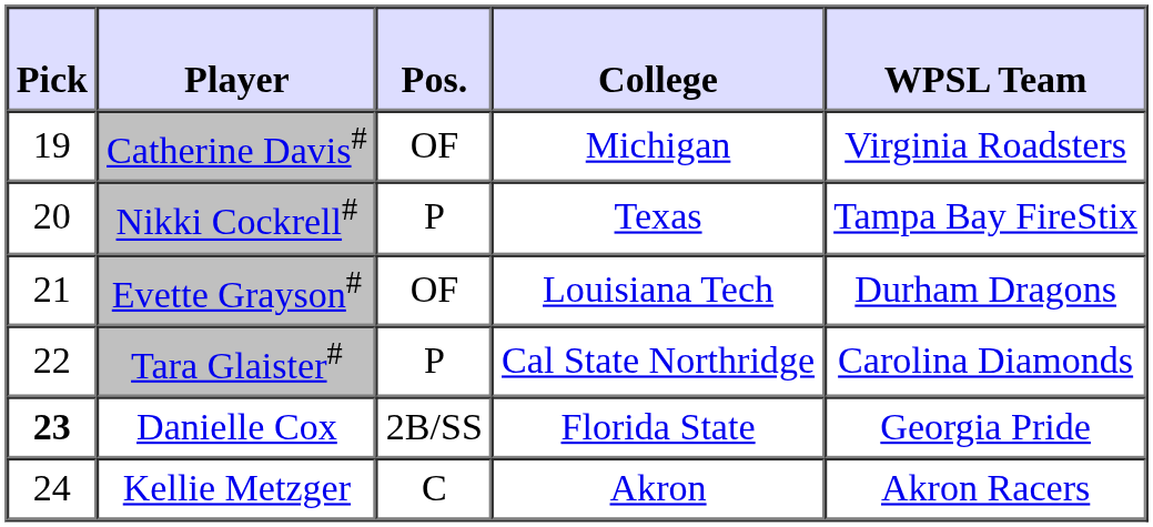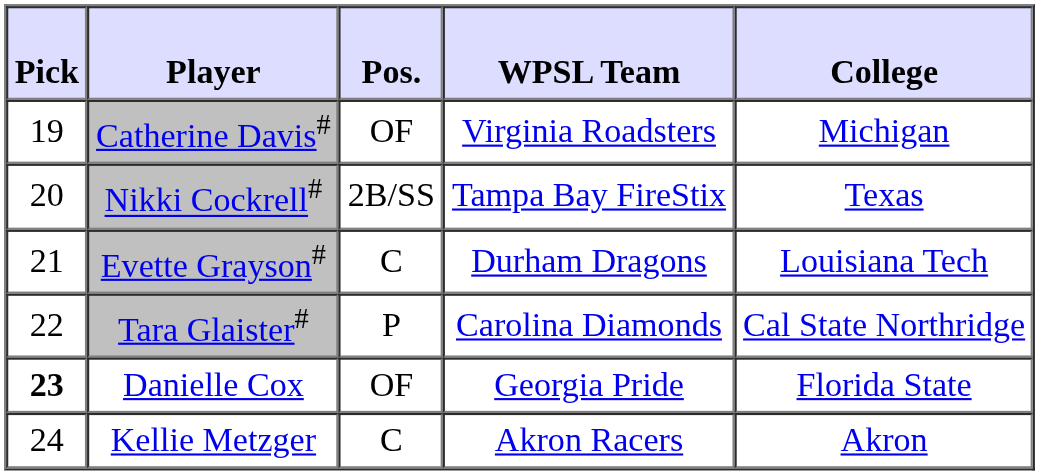 <table style="text-align: center" border="1" cellpadding="3" cellspacing="0">
 <tr>
 <th style="background:#ddf;"><br>Pick</th>
 <th style="background:#ddf;"><br>Player</th>
 <th style="background:#ddf;"><br>Pos.</th>
+<th style="background:#ddf;"><br>WPSL Team</th>
 <th style="background:#ddf;"><br>College</th>
-<th style="background:#ddf;"><br>WPSL Team</th>
 </tr>
 <tr>
 <td>19</td>
 <td style="background:#C0C0C0;"><a href='#'>Catherine Davis</a><sup>#</sup></td>
 <td>OF</td>
+<td><a href='#'>Virginia Roadsters</a></td>
 <td><a href='#'>Michigan</a></td>
-<td><a href='#'>Virginia Roadsters</a></td>
 </tr>
 <tr>
 <td>20</td>
 <td style="background:#C0C0C0;"><a href='#'>Nikki Cockrell</a><sup>#</sup></td>
-<td>P</td>
+<td>2B/SS</td>
+<td><a href='#'>Tampa Bay FireStix</a></td>
 <td><a href='#'>Texas</a></td>
-<td><a href='#'>Tampa Bay FireStix</a></td>
 </tr>
 <tr>
 <td>21</td>
 <td style="background:#C0C0C0;"><a href='#'>Evette Grayson</a><sup>#</sup></td>
-<td>OF</td>
+<td>C</td>
+<td><a href='#'>Durham Dragons</a></td>
 <td><a href='#'>Louisiana Tech</a></td>
-<td><a href='#'>Durham Dragons</a></td>
 </tr>
 <tr>
 <td>22</td>
 <td style="background:#C0C0C0;"><a href='#'>Tara Glaister</a><sup>#</sup></td>
 <td>P</td>
+<td><a href='#'>Carolina Diamonds</a></td>
 <td><a href='#'>Cal State Northridge</a></td>
-<td><a href='#'>Carolina Diamonds</a></td>
 </tr>
 <tr>
 <td><strong>23</strong></td>
 <td><a href='#'>Danielle Cox</a></td>
-<td>2B/SS</td>
+<td>OF</td>
+<td><a href='#'>Georgia Pride</a></td>
 <td><a href='#'>Florida State</a></td>
-<td><a href='#'>Georgia Pride</a></td>
 </tr>
 <tr>
 <td>24</td>
 <td><a href='#'>Kellie Metzger</a></td>
 <td>C</td>
+<td><a href='#'>Akron Racers</a></td>
 <td><a href='#'>Akron</a></td>
-<td><a href='#'>Akron Racers</a></td>
 </tr>
 </table>
